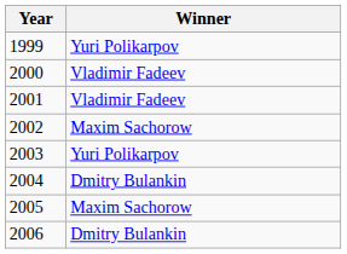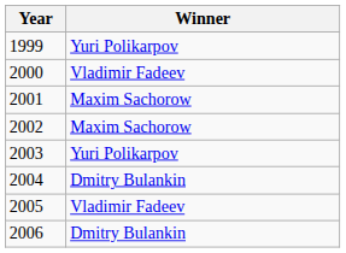 <table class="wikitable">
 <tr>
 <th width=50 >Year</th>
 <th width=250 >Winner</th>
 </tr>
 <tr>
 <td>1999</td>
 <td> <a href='#'>Yuri Polikarpov</a></td>
 </tr>
 <tr>
 <td>2000</td>
 <td> <a href='#'>Vladimir Fadeev</a></td>
 </tr>
 <tr>
 <td>2001</td>
-<td> <a href='#'>Vladimir Fadeev</a></td>
+<td> <a href='#'>Maxim Sachorow</a></td>
 </tr>
 <tr>
 <td>2002</td>
 <td> <a href='#'>Maxim Sachorow</a></td>
 </tr>
 <tr>
 <td>2003</td>
 <td> <a href='#'>Yuri Polikarpov</a></td>
 </tr>
 <tr>
 <td>2004</td>
 <td> <a href='#'>Dmitry Bulankin</a></td>
 </tr>
 <tr>
 <td>2005</td>
-<td> <a href='#'>Maxim Sachorow</a></td>
+<td> <a href='#'>Vladimir Fadeev</a></td>
 </tr>
 <tr>
 <td>2006</td>
 <td> <a href='#'>Dmitry Bulankin</a></td>
 </tr>
 </table>
